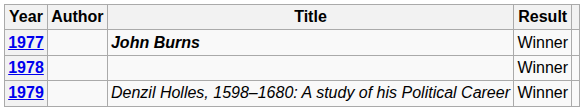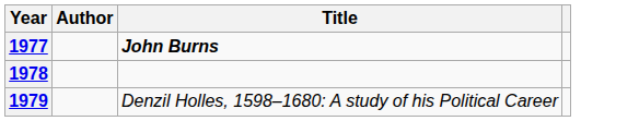 <table class="wikitable sortable mw-collapsible">
 <tr>
 <th scope=col>Year</th>
 <th scope=col>Author</th>
 <th scope=col>Title</th>
-<th scope=col>Result</th>
 <th scope=col class="unsortable"></th>
 </tr>
 <tr>
 <th scope="row"><a href='#'>1977</a></th>
 <td></td>
 <td><strong><em>John Burns</em></strong></td>
-<td>Winner</td>
 <td></td>
 </tr>
 <tr>
 <th scope="row"><a href='#'>1978</a></th>
 <td></td>
 <td><em></em></td>
-<td>Winner</td>
 <td></td>
 </tr>
 <tr>
 <th scope="row"><a href='#'>1979</a></th>
 <td></td>
 <td><em>Denzil Holles, 1598–1680: A study of his Political Career</em></td>
-<td>Winner</td>
 <td></td>
 </tr>
 </table>
